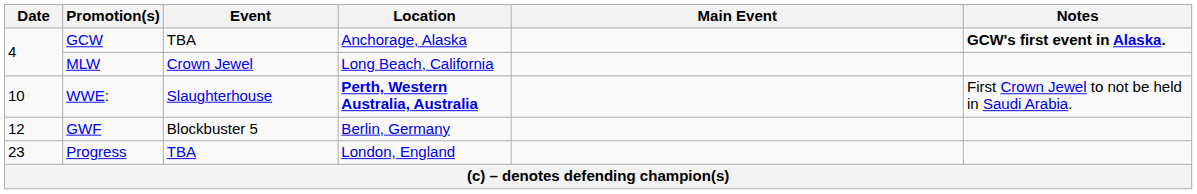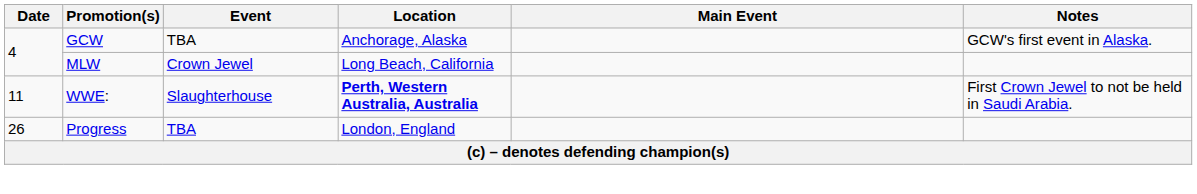 <table class="wikitable" style="width:100%;">
 <tr>
 <th width="5%">Date</th>
 <th width="5%">Promotion(s)</th>
 <th style="width:15%;">Event</th>
 <th style="width:15%;">Location</th>
 <th style="width:40%;">Main Event</th>
 <th style="width:20%;">Notes</th>
 </tr>
 <tr>
 <td rowspan=2>4</td>
 <td><a href='#'>GCW</a></td>
 <td>TBA</td>
 <td><a href='#'>Anchorage, Alaska</a></td>
 <td></td>
-<td><strong>GCW's first event in <a href='#'>Alaska</a>.</strong></td>
+<td>GCW's first event in <a href='#'>Alaska</a>.</td>
 </tr>
 <tr>
 <td><a href='#'>MLW</a></td>
 <td><a href='#'>Crown Jewel</a></td>
 <td><a href='#'>Long Beach, California</a></td>
 <td></td>
 <td></td>
 </tr>
 <tr>
-<td>10</td>
+<td>11</td>
 <td><a href='#'>WWE</a>:</td>
 <td><a href='#'>Slaughterhouse</a></td>
 <td><strong><a href='#'>Perth, Western Australia, Australia</a></strong></td>
 <td></td>
 <td>First <a href='#'>Crown Jewel</a> to not be held in <a href='#'>Saudi Arabia</a>.</td>
 </tr>
 <tr>
-<td>12</td>
-<td><a href='#'>GWF</a></td>
-<td>Blockbuster 5</td>
-<td><a href='#'>Berlin, Germany</a></td>
-<td></td>
-<td></td>
-</tr>
-<tr>
-<td>23</td>
+<td>26</td>
 <td><a href='#'>Progress</a></td>
 <td><a href='#'>TBA</a></td>
 <td><a href='#'>London, England</a></td>
 <td></td>
 <td></td>
 </tr>
 <tr>
 <th colspan="6">(c) – denotes defending champion(s)</th>
 </tr>
 </table>
